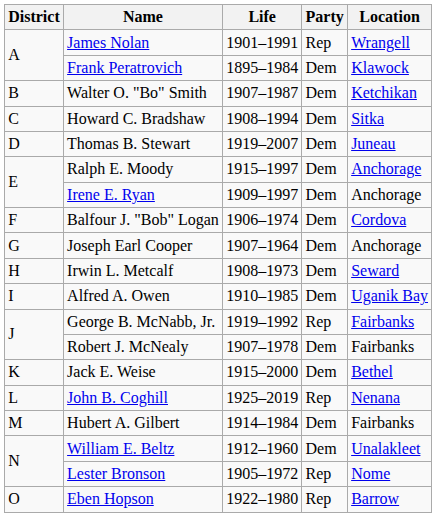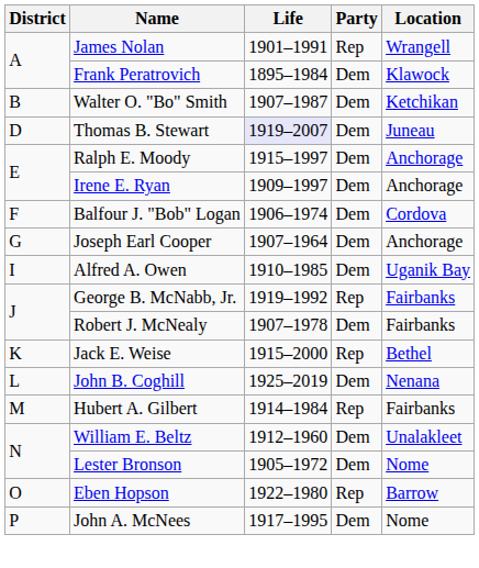 <table class="wikitable">
 <tr>
 <th>District</th>
 <th>Name</th>
 <th>Life</th>
 <th>Party</th>
 <th>Location</th>
 </tr>
 <tr>
 <td rowspan=2>A</td>
 <td><a href='#'>James Nolan</a></td>
 <td>1901–1991</td>
 <td>Rep</td>
 <td><a href='#'>Wrangell</a></td>
 </tr>
 <tr>
 <td><a href='#'>Frank Peratrovich</a></td>
 <td>1895–1984</td>
 <td>Dem</td>
 <td><a href='#'>Klawock</a></td>
 </tr>
 <tr>
 <td>B</td>
 <td>Walter O. "Bo" Smith</td>
 <td>1907–1987</td>
 <td>Dem</td>
 <td><a href='#'>Ketchikan</a></td>
 </tr>
 <tr>
-<td>C</td>
-<td>Howard C. Bradshaw</td>
-<td>1908–1994</td>
-<td>Dem</td>
-<td><a href='#'>Sitka</a></td>
-</tr>
-<tr>
 <td>D</td>
 <td>Thomas B. Stewart</td>
-<td>1919–2007</td>
+<td style="background: lavender;">1919–2007</td>
 <td>Dem</td>
 <td><a href='#'>Juneau</a></td>
 </tr>
 <tr>
 <td rowspan=2>E</td>
 <td>Ralph E. Moody</td>
 <td>1915–1997</td>
 <td>Dem</td>
 <td><a href='#'>Anchorage</a></td>
 </tr>
 <tr>
 <td><a href='#'>Irene E. Ryan</a></td>
 <td>1909–1997</td>
 <td>Dem</td>
 <td>Anchorage</td>
 </tr>
 <tr>
 <td>F</td>
 <td>Balfour J. "Bob" Logan</td>
 <td>1906–1974</td>
 <td>Dem</td>
 <td><a href='#'>Cordova</a></td>
 </tr>
 <tr>
 <td>G</td>
 <td>Joseph Earl Cooper</td>
 <td>1907–1964</td>
 <td>Dem</td>
 <td>Anchorage</td>
 </tr>
 <tr>
-<td>H</td>
-<td>Irwin L. Metcalf</td>
-<td>1908–1973</td>
-<td>Dem</td>
-<td><a href='#'>Seward</a></td>
-</tr>
-<tr>
 <td>I</td>
 <td>Alfred A. Owen</td>
 <td>1910–1985</td>
 <td>Dem</td>
 <td><a href='#'>Uganik Bay</a></td>
 </tr>
 <tr>
 <td rowspan=2>J</td>
 <td>George B. McNabb, Jr.</td>
 <td>1919–1992</td>
 <td>Rep</td>
 <td><a href='#'>Fairbanks</a></td>
 </tr>
 <tr>
 <td>Robert J. McNealy</td>
 <td>1907–1978</td>
 <td>Dem</td>
 <td>Fairbanks</td>
 </tr>
 <tr>
 <td>K</td>
 <td>Jack E. Weise</td>
 <td>1915–2000</td>
-<td>Dem</td>
+<td>Rep</td>
 <td><a href='#'>Bethel</a></td>
 </tr>
 <tr>
 <td>L</td>
 <td><a href='#'>John B. Coghill</a></td>
 <td>1925–2019</td>
-<td>Rep</td>
+<td>Dem</td>
 <td><a href='#'>Nenana</a></td>
 </tr>
 <tr>
 <td>M</td>
 <td>Hubert A. Gilbert</td>
 <td>1914–1984</td>
-<td>Dem</td>
+<td>Rep</td>
 <td>Fairbanks</td>
 </tr>
 <tr>
 <td rowspan=2>N</td>
 <td><a href='#'>William E. Beltz</a></td>
 <td>1912–1960</td>
 <td>Dem</td>
 <td><a href='#'>Unalakleet</a></td>
 </tr>
 <tr>
 <td><a href='#'>Lester Bronson</a></td>
 <td>1905–1972</td>
-<td>Rep</td>
+<td>Dem</td>
 <td><a href='#'>Nome</a></td>
 </tr>
 <tr>
 <td>O</td>
 <td><a href='#'>Eben Hopson</a></td>
 <td>1922–1980</td>
 <td>Rep</td>
 <td><a href='#'>Barrow</a></td>
 </tr>
+<tr>
+<td>P</td>
+<td>John A. McNees</td>
+<td>1917–1995</td>
+<td>Dem</td>
+<td>Nome</td>
+</tr>
 </table>
